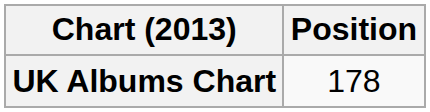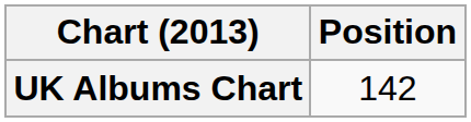 <table class="wikitable sortable plainrowheaders" style="text-align:center">
 <tr>
 <th scope="col">Chart (2013)</th>
 <th scope="col">Position</th>
 </tr>
 <tr>
 <th scope="row">UK Albums Chart</th>
-<td>178</td>
+<td>142</td>
 </tr>
 </table>
